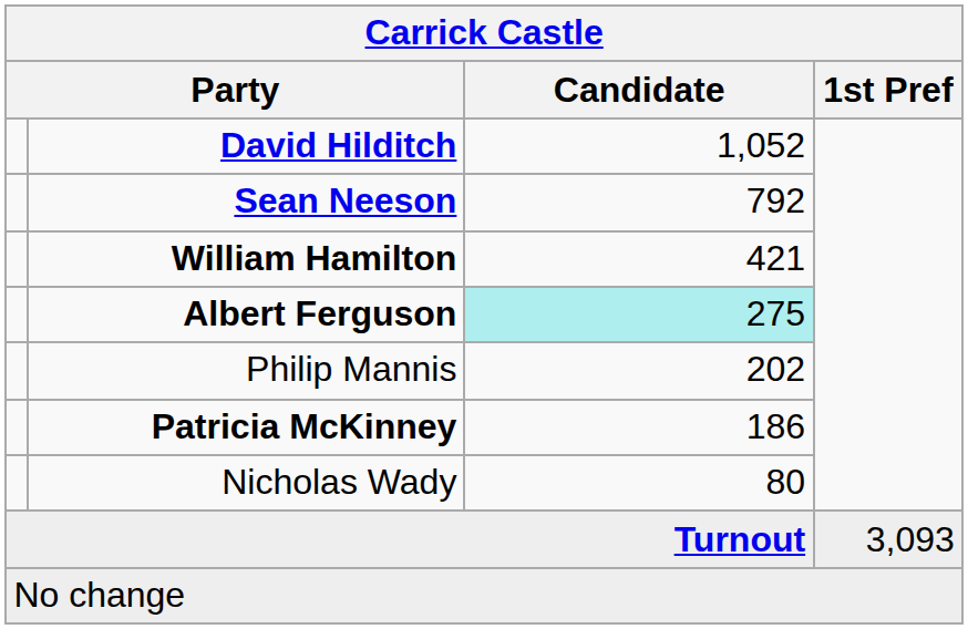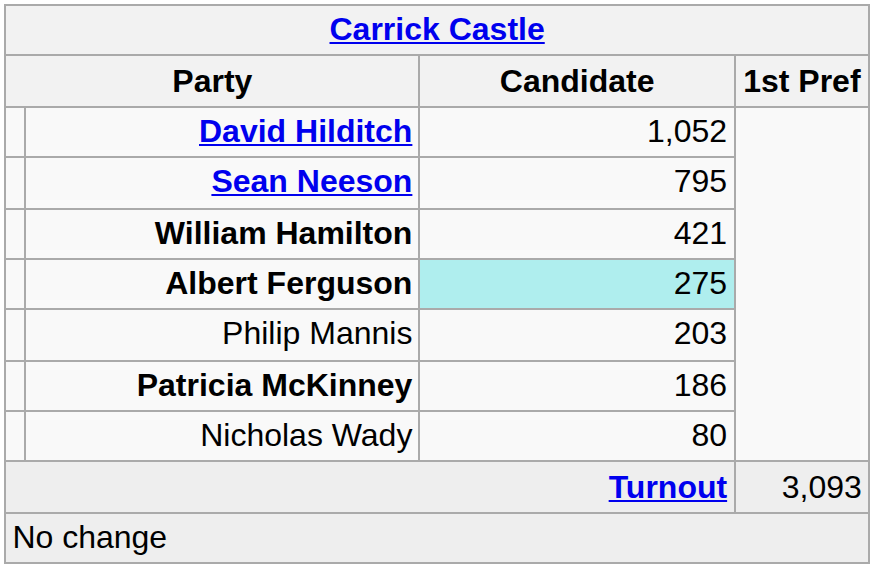 <table class="wikitable">
 <tr>
 <th colspan="4" align="center"><a href='#'>Carrick Castle</a></th>
 </tr>
 <tr>
 <th colspan="2" align="center" width=200>Party</th>
 <th width=150>Candidate</th>
 <th width=60>1st Pref</th>
 </tr>
 <tr>
 <td></td>
 <td align="right"><strong><a href='#'>David Hilditch</a></strong></td>
 <td align="right">1,052</td>
 </tr>
 <tr>
 <td></td>
 <td align="right"><strong><a href='#'>Sean Neeson</a></strong></td>
-<td align="right">792</td>
+<td align="right">795</td>
 </tr>
 <tr>
 <td></td>
 <td align="right"><strong>William Hamilton</strong></td>
 <td align="right">421</td>
 </tr>
 <tr>
 <td></td>
 <td align="right"><strong>Albert Ferguson</strong></td>
 <td align="right" style="background: paleturquoise;">275</td>
 </tr>
 <tr>
 <td></td>
 <td align="right">Philip Mannis</td>
-<td align="right">202</td>
+<td align="right">203</td>
 </tr>
 <tr>
 <td></td>
 <td align="right"><strong>Patricia McKinney</strong></td>
 <td align="right">186</td>
 </tr>
 <tr>
 <td></td>
 <td align="right">Nicholas Wady</td>
 <td align="right">80</td>
 </tr>
 <tr bgcolor="EEEEEE">
 <td colspan=3 align="right"><strong><a href='#'>Turnout</a></strong></td>
 <td align="right">3,093</td>
 </tr>
 <tr>
 <td colspan=4 bgcolor="EEEEEE">No change</td>
 </tr>
 </table>
